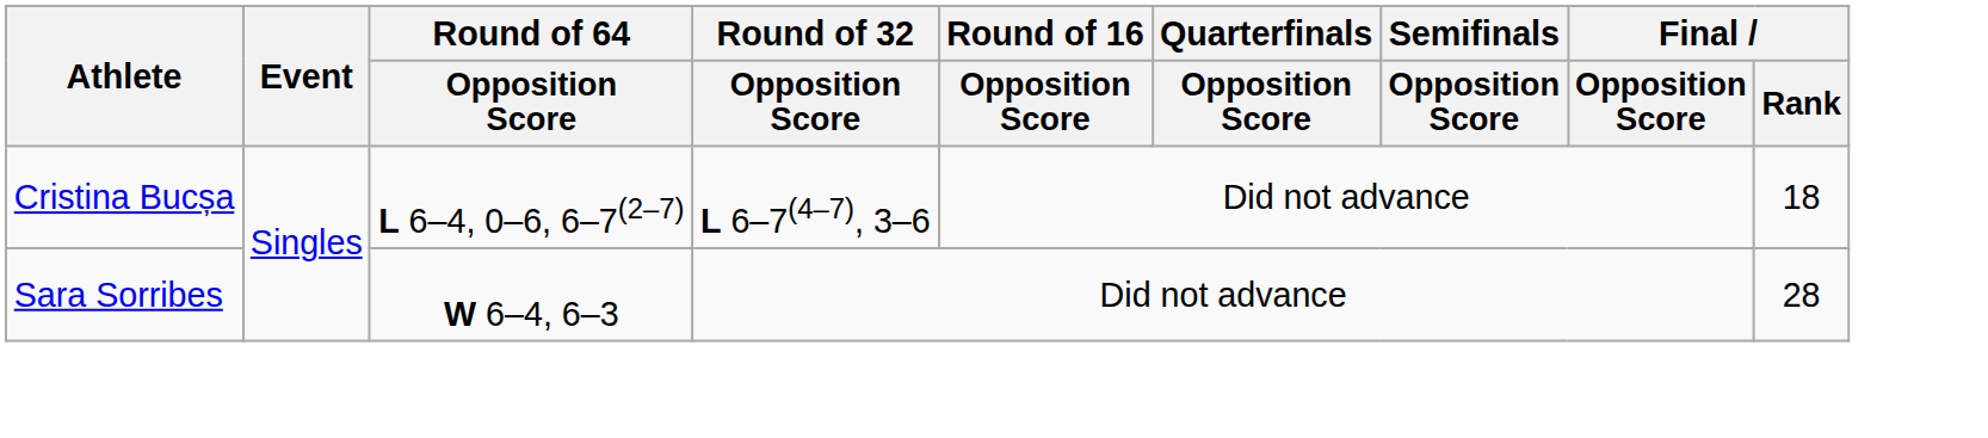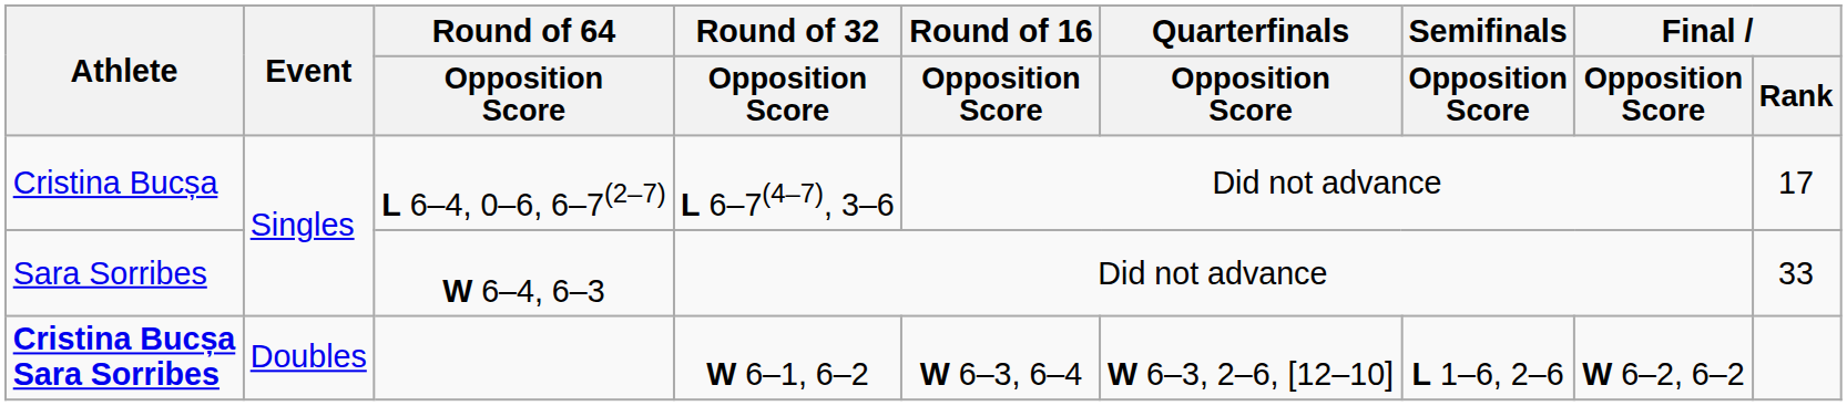 <table class=wikitable style="font-size:90%">
 <tr>
 <th rowspan="2">Athlete</th>
 <th rowspan="2">Event</th>
 <th>Round of 64</th>
 <th>Round of 32</th>
 <th>Round of 16</th>
 <th>Quarterfinals</th>
 <th>Semifinals</th>
 <th colspan=2>Final / </th>
 </tr>
 <tr style="font-size:95%">
 <th>Opposition<br>Score</th>
 <th>Opposition<br>Score</th>
 <th>Opposition<br>Score</th>
 <th>Opposition<br>Score</th>
 <th>Opposition<br>Score</th>
 <th>Opposition<br>Score</th>
 <th>Rank</th>
 </tr>
 <tr align=center>
 <td align=left><a href='#'>Cristina Bucșa</a></td>
 <td align=left rowspan=2><a href='#'>Singles</a></td>
 <td><br><strong>L</strong> 6–4, 0–6, 6–7<sup>(2–7)</sup></td>
 <td><br><strong>L</strong> 6–7<sup>(4–7)</sup>, 3–6</td>
 <td colspan=4>Did not advance</td>
-<td>18</td>
+<td>17</td>
 </tr>
 <tr align=center>
 <td align=left><a href='#'>Sara Sorribes</a></td>
 <td><br><strong>W</strong> 6–4, 6–3</td>
 <td colspan=5>Did not advance</td>
-<td>28</td>
+<td>33</td>
+</tr>
+<tr align=center>
+<td align=left><strong><a href='#'>Cristina Bucșa</a><br><a href='#'>Sara Sorribes</a></strong></td>
+<td align=left><a href='#'>Doubles</a></td>
+<td></td>
+<td><br><strong>W</strong> 6–1, 6–2</td>
+<td><br><strong>W</strong> 6–3, 6–4</td>
+<td><br><strong>W</strong> 6–3, 2–6, [12–10]</td>
+<td><br><strong>L</strong> 1–6, 2–6</td>
+<td><br><strong>W</strong> 6–2, 6–2</td>
+<td></td>
 </tr>
 </table>
